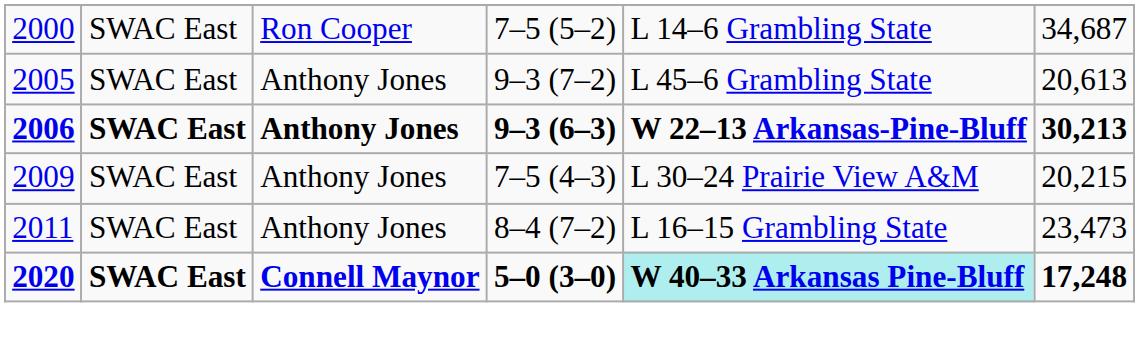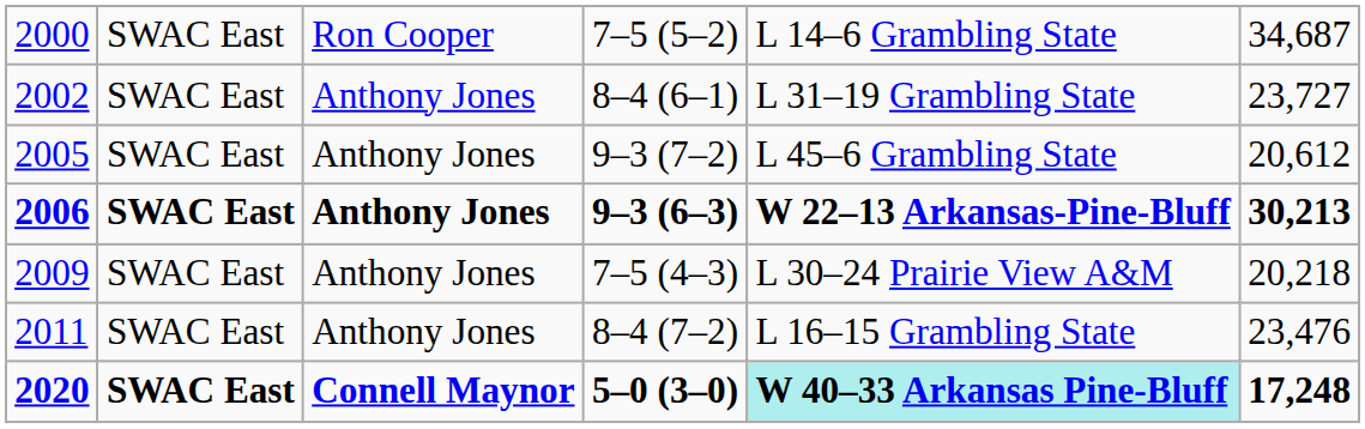 <table class="wikitable">
 <tr>
 </tr>
 <tr>
 <td><a href='#'>2000</a></td>
 <td>SWAC East</td>
 <td><a href='#'>Ron Cooper</a></td>
 <td>7–5 (5–2)</td>
 <td>L 14–6 <a href='#'>Grambling State</a></td>
 <td>34,687</td>
 </tr>
 <tr>
+<td><a href='#'>2002</a></td>
+<td>SWAC East</td>
+<td><a href='#'>Anthony Jones</a></td>
+<td>8–4 (6–1)</td>
+<td>L 31–19 <a href='#'>Grambling State</a></td>
+<td>23,727</td>
+</tr>
+<tr>
 <td><a href='#'>2005</a></td>
 <td>SWAC East</td>
 <td>Anthony Jones</td>
 <td>9–3 (7–2)</td>
 <td>L 45–6 <a href='#'>Grambling State</a></td>
-<td>20,613</td>
+<td>20,612</td>
 </tr>
 <tr>
 <td><strong><a href='#'>2006</a></strong></td>
 <td><strong>SWAC East</strong></td>
 <td><strong>Anthony Jones</strong></td>
 <td><strong>9–3 (6–3)</strong></td>
 <td><strong>W 22–13 <a href='#'>Arkansas-Pine-Bluff</a></strong></td>
 <td><strong>30,213</strong></td>
 </tr>
 <tr>
 <td><a href='#'>2009</a></td>
 <td>SWAC East</td>
 <td>Anthony Jones</td>
 <td>7–5 (4–3)</td>
 <td>L 30–24 <a href='#'>Prairie View A&M</a></td>
-<td>20,215</td>
+<td>20,218</td>
 </tr>
 <tr>
 <td><a href='#'>2011</a></td>
 <td>SWAC East</td>
 <td>Anthony Jones</td>
 <td>8–4 (7–2)</td>
 <td>L 16–15 <a href='#'>Grambling State</a></td>
-<td>23,473</td>
+<td>23,476</td>
 </tr>
 <tr>
 <td><strong><a href='#'>2020</a></strong></td>
 <td><strong>SWAC East</strong></td>
 <td><strong><a href='#'>Connell Maynor</a></strong></td>
 <td><strong>5–0 (3–0)</strong></td>
 <td style="background: paleturquoise;"><strong>W 40–33 <a href='#'>Arkansas Pine-Bluff</a></strong></td>
 <td><strong>17,248</strong></td>
 </tr>
 </table>
